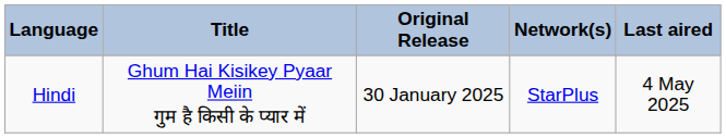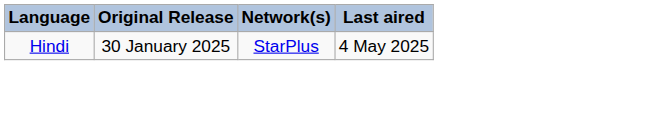 <table class="wikitable" style="text-align:center;">
 <tr>
 <th style="background:LightSteelBlue;">Language</th>
-<th style="background:LightSteelBlue;">Title</th>
 <th style="background:LightSteelBlue;">Original Release</th>
 <th style="background:LightSteelBlue;">Network(s)</th>
 <th style="background:LightSteelBlue;">Last aired</th>
 </tr>
 <tr>
 <td><a href='#'>Hindi</a></td>
-<td><a href='#'>Ghum Hai Kisikey Pyaar Meiin</a><br> गुम है किसी के प्यार में</td>
 <td>30 January 2025</td>
 <td><a href='#'>StarPlus</a></td>
 <td>4 May 2025</td>
 </tr>
 </table>
